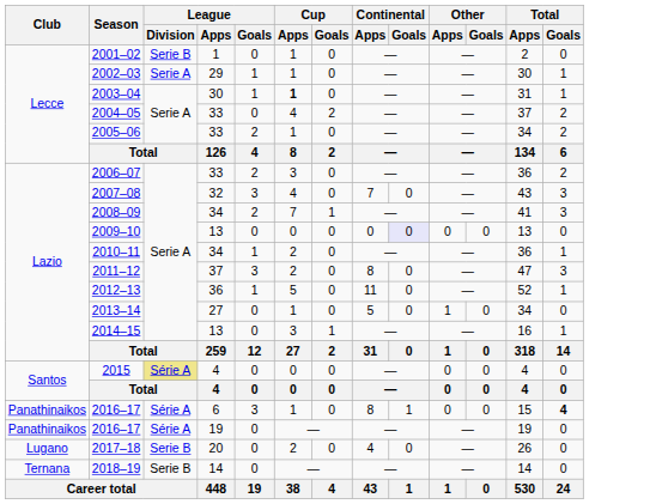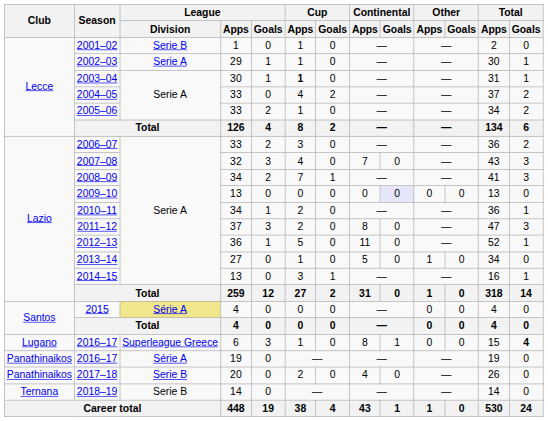 <table class="wikitable" style="text-align:center">
 <tr>
 <th rowspan="2">Club</th>
 <th rowspan="2">Season</th>
 <th colspan="3">League</th>
 <th colspan="2">Cup</th>
 <th colspan="2">Continental</th>
 <th colspan="2">Other</th>
 <th colspan="2">Total</th>
 </tr>
 <tr>
 <th>Division</th>
 <th>Apps</th>
 <th>Goals</th>
 <th>Apps</th>
 <th>Goals</th>
 <th>Apps</th>
 <th>Goals</th>
 <th>Apps</th>
 <th>Goals</th>
 <th>Apps</th>
 <th>Goals</th>
 </tr>
 <tr>
 <td rowspan="6"><a href='#'>Lecce</a></td>
 <td><a href='#'>2001–02</a></td>
 <td><a href='#'>Serie B</a></td>
 <td>1</td>
 <td>0</td>
 <td>1</td>
 <td>0</td>
 <td colspan="2">—</td>
 <td colspan="2">—</td>
 <td>2</td>
 <td>0</td>
 </tr>
 <tr>
 <td><a href='#'>2002–03</a></td>
 <td><a href='#'>Serie A</a></td>
 <td>29</td>
 <td>1</td>
 <td>1</td>
 <td>0</td>
 <td colspan="2">—</td>
 <td colspan="2">—</td>
 <td>30</td>
 <td>1</td>
 </tr>
 <tr>
 <td><a href='#'>2003–04</a></td>
 <td rowspan="3">Serie A</td>
 <td>30</td>
 <td>1</td>
 <td><strong>1</strong></td>
 <td>0</td>
 <td colspan="2">—</td>
 <td colspan="2">—</td>
 <td>31</td>
 <td>1</td>
 </tr>
 <tr>
 <td><a href='#'>2004–05</a></td>
 <td>33</td>
 <td>0</td>
 <td>4</td>
 <td>2</td>
 <td colspan="2">—</td>
 <td colspan="2">—</td>
 <td>37</td>
 <td>2</td>
 </tr>
 <tr>
 <td><a href='#'>2005–06</a></td>
 <td>33</td>
 <td>2</td>
 <td>1</td>
 <td>0</td>
 <td colspan="2">—</td>
 <td colspan="2">—</td>
 <td>34</td>
 <td>2</td>
 </tr>
 <tr>
 <th colspan="2">Total</th>
 <th>126</th>
 <th>4</th>
 <th>8</th>
 <th>2</th>
 <th colspan="2">—</th>
 <th colspan="2">—</th>
 <th>134</th>
 <th>6</th>
 </tr>
 <tr>
 <td rowspan="10"><a href='#'>Lazio</a></td>
 <td><a href='#'>2006–07</a></td>
 <td rowspan="9">Serie A</td>
 <td>33</td>
 <td>2</td>
 <td>3</td>
 <td>0</td>
 <td colspan="2">—</td>
 <td colspan="2">—</td>
 <td>36</td>
 <td>2</td>
 </tr>
 <tr>
 <td><a href='#'>2007–08</a></td>
 <td>32</td>
 <td>3</td>
 <td>4</td>
 <td>0</td>
 <td>7</td>
 <td>0</td>
 <td colspan="2">—</td>
 <td>43</td>
 <td>3</td>
 </tr>
 <tr>
 <td><a href='#'>2008–09</a></td>
 <td>34</td>
 <td>2</td>
 <td>7</td>
 <td>1</td>
 <td colspan="2">—</td>
 <td colspan="2">—</td>
 <td>41</td>
 <td>3</td>
 </tr>
 <tr>
 <td><a href='#'>2009–10</a></td>
 <td>13</td>
 <td>0</td>
 <td>0</td>
 <td>0</td>
 <td>0</td>
 <td style="background: lavender;">0</td>
 <td>0</td>
 <td>0</td>
 <td>13</td>
 <td>0</td>
 </tr>
 <tr>
 <td><a href='#'>2010–11</a></td>
 <td>34</td>
 <td>1</td>
 <td>2</td>
 <td>0</td>
 <td colspan="2">—</td>
 <td colspan="2">—</td>
 <td>36</td>
 <td>1</td>
 </tr>
 <tr>
 <td><a href='#'>2011–12</a></td>
 <td>37</td>
 <td>3</td>
 <td>2</td>
 <td>0</td>
 <td>8</td>
 <td>0</td>
 <td colspan="2">—</td>
 <td>47</td>
 <td>3</td>
 </tr>
 <tr>
 <td><a href='#'>2012–13</a></td>
 <td>36</td>
 <td>1</td>
 <td>5</td>
 <td>0</td>
 <td>11</td>
 <td>0</td>
 <td colspan="2">—</td>
 <td>52</td>
 <td>1</td>
 </tr>
 <tr>
 <td><a href='#'>2013–14</a></td>
 <td>27</td>
 <td>0</td>
 <td>1</td>
 <td>0</td>
 <td>5</td>
 <td>0</td>
 <td>1</td>
 <td>0</td>
 <td>34</td>
 <td>0</td>
 </tr>
 <tr>
 <td><a href='#'>2014–15</a></td>
 <td>13</td>
 <td>0</td>
 <td>3</td>
 <td>1</td>
 <td colspan="2">—</td>
 <td colspan="2">—</td>
 <td>16</td>
 <td>1</td>
 </tr>
 <tr>
 <th colspan="2">Total</th>
 <th>259</th>
 <th>12</th>
 <th>27</th>
 <th>2</th>
 <th>31</th>
 <th>0</th>
 <th>1</th>
 <th>0</th>
 <th>318</th>
 <th>14</th>
 </tr>
 <tr>
 <td rowspan="2"><a href='#'>Santos</a></td>
 <td><a href='#'>2015</a></td>
 <td style="background: khaki;"><a href='#'>Série A</a></td>
 <td>4</td>
 <td>0</td>
 <td>0</td>
 <td>0</td>
 <td colspan="2">—</td>
 <td>0</td>
 <td>0</td>
 <td>4</td>
 <td>0</td>
 </tr>
 <tr>
 <th colspan="2">Total</th>
 <th>4</th>
 <th>0</th>
 <th>0</th>
 <th>0</th>
 <th colspan="2">—</th>
 <th>0</th>
 <th>0</th>
 <th>4</th>
 <th>0</th>
 </tr>
 <tr>
-<td valign="center"><a href='#'>Panathinaikos</a></td>
+<td><a href='#'>Lugano</a></td>
 <td><a href='#'>2016–17</a></td>
-<td><a href='#'>Série A</a></td>
+<td><a href='#'>Superleague Greece</a></td>
 <td>6</td>
 <td>3</td>
 <td>1</td>
 <td>0</td>
 <td>8</td>
 <td>1</td>
 <td>0</td>
 <td>0</td>
 <td>15</td>
 <td><strong>4</strong></td>
 </tr>
 <tr>
 <td valign="center"><a href='#'>Panathinaikos</a></td>
 <td><a href='#'>2016–17</a></td>
 <td><a href='#'>Série A</a></td>
 <td>19</td>
 <td>0</td>
 <td colspan="2">—</td>
 <td colspan="2">—</td>
 <td colspan="2">—</td>
 <td>19</td>
 <td>0</td>
 </tr>
 <tr>
-<td><a href='#'>Lugano</a></td>
+<td valign="center"><a href='#'>Panathinaikos</a></td>
 <td><a href='#'>2017–18</a></td>
 <td><a href='#'>Serie B</a></td>
 <td>20</td>
 <td>0</td>
 <td>2</td>
 <td>0</td>
 <td>4</td>
 <td>0</td>
 <td colspan="2">—</td>
 <td>26</td>
 <td>0</td>
 </tr>
 <tr>
 <td><a href='#'>Ternana</a></td>
 <td><a href='#'>2018–19</a></td>
 <td>Serie B</td>
 <td>14</td>
 <td>0</td>
 <td colspan="2">—</td>
 <td colspan="2">—</td>
 <td colspan="2">—</td>
 <td>14</td>
 <td>0</td>
 </tr>
 <tr>
 <th colspan="3">Career total</th>
 <th>448</th>
 <th>19</th>
 <th>38</th>
 <th>4</th>
 <th>43</th>
 <th>1</th>
 <th>1</th>
 <th>0</th>
 <th>530</th>
 <th>24</th>
 </tr>
 </table>
